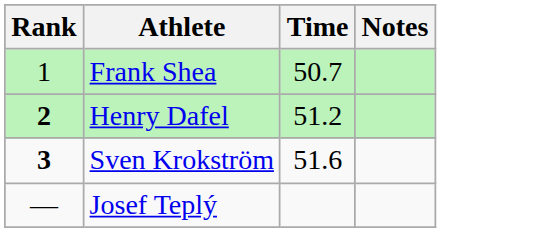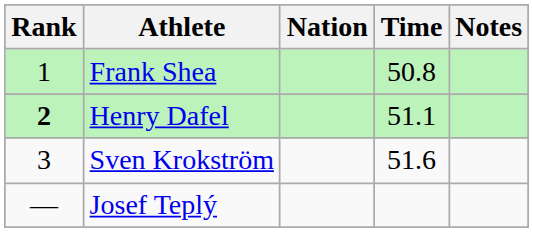 <table class="wikitable sortable" style="text-align:center">
 <tr>
 <th>Rank</th>
 <th>Athlete</th>
+<th>Nation</th>
 <th>Time</th>
 <th>Notes</th>
 </tr>
 <tr bgcolor=bbf3bb>
 <td>1</td>
 <td align=left><a href='#'>Frank Shea</a></td>
-<td>50.7</td>
+<td align=left></td>
+<td>50.8</td>
 <td></td>
 </tr>
 <tr bgcolor=bbf3bb>
 <td><strong>2</strong></td>
 <td align=left><a href='#'>Henry Dafel</a></td>
-<td>51.2</td>
+<td align=left></td>
+<td>51.1</td>
 <td></td>
 </tr>
 <tr>
-<td><strong>3</strong></td>
+<td>3</td>
 <td align=left><a href='#'>Sven Krokström</a></td>
+<td align=left></td>
 <td>51.6</td>
 <td></td>
 </tr>
 <tr>
 <td>—</td>
 <td align=left><a href='#'>Josef Teplý</a></td>
+<td align=left></td>
 <td></td>
 <td></td>
 </tr>
 </table>
